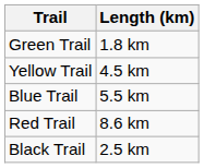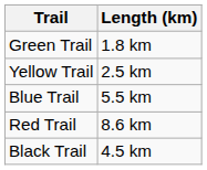 <table class="wikitable">
 <tr>
 <th>Trail</th>
 <th>Length (km)</th>
 </tr>
 <tr>
 <td>Green Trail</td>
 <td>1.8 km</td>
 </tr>
 <tr>
 <td>Yellow Trail</td>
-<td>4.5 km</td>
+<td>2.5 km</td>
 </tr>
 <tr>
 <td>Blue Trail</td>
 <td>5.5 km</td>
 </tr>
 <tr>
 <td>Red Trail</td>
 <td>8.6 km</td>
 </tr>
 <tr>
 <td>Black Trail</td>
-<td>2.5 km</td>
+<td>4.5 km</td>
 </tr>
 </table>
